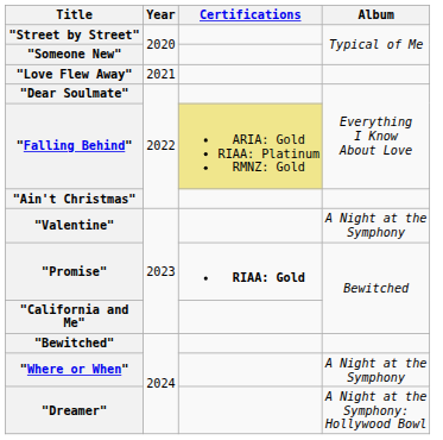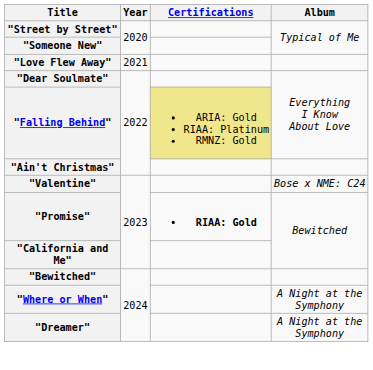 <table class="wikitable plainrowheaders" style="text-align:center">
 <tr>
 <th scope="col" style="width:11em;">Title</th>
 <th scope="col">Year</th>
 <th scope="col"><a href='#'>Certifications</a></th>
 <th scope="col">Album</th>
 </tr>
 <tr>
 <th scope="row">"Street by Street"</th>
 <td rowspan="2">2020</td>
 <td></td>
 <td rowspan="2"><em>Typical of Me</em></td>
 </tr>
 <tr>
 <th scope="row">"Someone New"</th>
 <td></td>
 </tr>
 <tr>
 <th scope="row">"Love Flew Away"<br></th>
 <td>2021</td>
 <td></td>
 <td></td>
 </tr>
 <tr>
 <th scope="row">"Dear Soulmate"</th>
 <td rowspan="3">2022</td>
 <td></td>
 <td rowspan="2"><em>Everything<br>I Know<br>About Love</em></td>
 </tr>
 <tr>
 <th scope="row">"<a href='#'>Falling Behind</a>"</th>
 <td style="background: khaki;"><br><ul><li>ARIA: Gold</li><li>RIAA: Platinum</li><li>RMNZ: Gold</li></ul></td>
 </tr>
 <tr>
 <th scope="row">"Ain't Christmas"<br></th>
 <td></td>
 <td></td>
 </tr>
 <tr>
 <th scope="row">"Valentine" </th>
 <td rowspan="3">2023</td>
 <td></td>
-<td><em>A Night at the<br>Symphony</em></td>
+<td><em>Bose x NME: C24</em></td>
 </tr>
 <tr>
 <th scope="row">"Promise"</th>
 <td><strong><br><ul><li>RIAA: Gold</li></ul></strong></td>
 <td rowspan="2"><em>Bewitched</em></td>
 </tr>
 <tr>
 <th scope="row">"California and Me"<br></th>
 <td></td>
 </tr>
 <tr>
 <th scope="row">"Bewitched" </th>
 <td rowspan="3">2024</td>
 <td></td>
 <td></td>
 </tr>
 <tr>
 <th scope="row">"<a href='#'>Where or When</a>"</th>
 <td></td>
 <td><em>A Night at the<br>Symphony</em></td>
 </tr>
 <tr>
 <th scope="row">"Dreamer" </th>
 <td></td>
-<td><em>A Night at the<br>Symphony:<br>Hollywood Bowl</em></td>
+<td><em>A Night at the<br>Symphony</em></td>
 </tr>
 </table>
